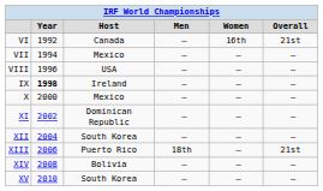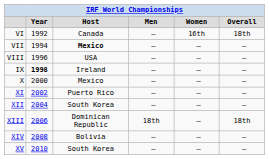 <table class="wikitable" style=font-size:90%>
 <tr align=center style="background:#ccddee;">
 <td colspan=6><strong><a href='#'>IRF World Championships</a></strong></td>
 </tr>
 <tr align=center bgcolor="#dddddd">
 <td width=30></td>
 <td width=40><strong>Year</strong></td>
 <td width=120><strong>Host</strong></td>
 <td width=70><strong>Men</strong></td>
 <td width=70><strong>Women</strong></td>
 <td width=70><strong>Overall</strong></td>
 </tr>
 <tr align="center">
 <td align="right">VI</td>
 <td align="center">1992</td>
 <td align="center">Canada</td>
 <td> –</td>
 <td>16th</td>
-<td>21st</td>
+<td>18th</td>
 </tr>
 <tr align="center">
 <td align="right">VII</td>
 <td align="center">1994</td>
-<td align="center">Mexico</td>
+<td align="center"><strong>Mexico</strong></td>
 <td> –</td>
 <td> –</td>
 <td> –</td>
 </tr>
 <tr align="center">
 <td align="right">VIII</td>
 <td align="center">1996</td>
 <td align="center">USA</td>
 <td> –</td>
 <td> –</td>
 <td> –</td>
 </tr>
 <tr align="center">
 <td align="right">IX</td>
 <td align="center"><strong>1998</strong></td>
 <td align="center">Ireland</td>
 <td> –</td>
 <td> –</td>
 <td> –</td>
 </tr>
 <tr align="center">
 <td align="right">X</td>
 <td align="center">2000</td>
 <td align="center">Mexico</td>
 <td> –</td>
 <td> –</td>
 <td> –</td>
 </tr>
 <tr align="center">
 <td align="right"><a href='#'>XI</a></td>
 <td align="center"><a href='#'>2002</a></td>
-<td align="center">Dominican Republic</td>
+<td align="center">Puerto Rico</td>
 <td> –</td>
 <td> –</td>
 <td> –</td>
 </tr>
 <tr align="center">
 <td align="right"><a href='#'>XII</a></td>
 <td align="center"><a href='#'>2004</a></td>
 <td align="center">South Korea</td>
 <td> –</td>
 <td> –</td>
 <td> –</td>
 </tr>
 <tr align="center">
 <td align="right"><a href='#'>XIII</a></td>
 <td align="center"><a href='#'>2006</a></td>
-<td align="center">Puerto Rico</td>
+<td align="center">Dominican Republic</td>
 <td>18th</td>
 <td> –</td>
-<td>21st</td>
+<td>18th</td>
 </tr>
 <tr align="center">
 <td align="right"><a href='#'>XIV</a></td>
 <td align="center"><a href='#'>2008</a></td>
 <td align="center">Bolivia</td>
 <td> –</td>
 <td> –</td>
 <td> –</td>
 </tr>
 <tr align="center">
 <td align="right"><a href='#'>XV</a></td>
 <td align="center"><a href='#'>2010</a></td>
 <td align="center">South Korea</td>
 <td> –</td>
 <td> –</td>
 <td> –</td>
 </tr>
 </table>
